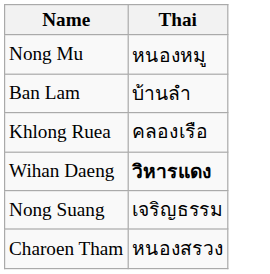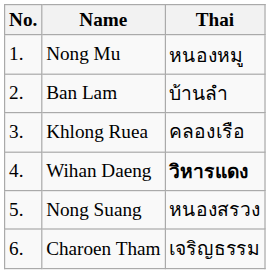 <table class="wikitable sortable">
 <tr>
+<th>No.</th>
 <th>Name</th>
 <th>Thai</th>
 </tr>
 <tr>
+<td>1.</td>
 <td>Nong Mu</td>
 <td>หนองหมู</td>
 </tr>
 <tr>
+<td>2.</td>
 <td>Ban Lam</td>
 <td>บ้านลำ</td>
 </tr>
 <tr>
+<td>3.</td>
 <td>Khlong Ruea</td>
 <td>คลองเรือ</td>
 </tr>
 <tr>
+<td>4.</td>
 <td>Wihan Daeng</td>
 <td><strong>วิหารแดง</strong></td>
 </tr>
 <tr>
+<td>5.</td>
 <td>Nong Suang</td>
+<td>หนองสรวง</td>
+</tr>
+<tr>
+<td>6.</td>
+<td>Charoen Tham</td>
 <td>เจริญธรรม</td>
 </tr>
-<tr>
-<td>Charoen Tham</td>
-<td>หนองสรวง</td>
-</tr>
 </table>
